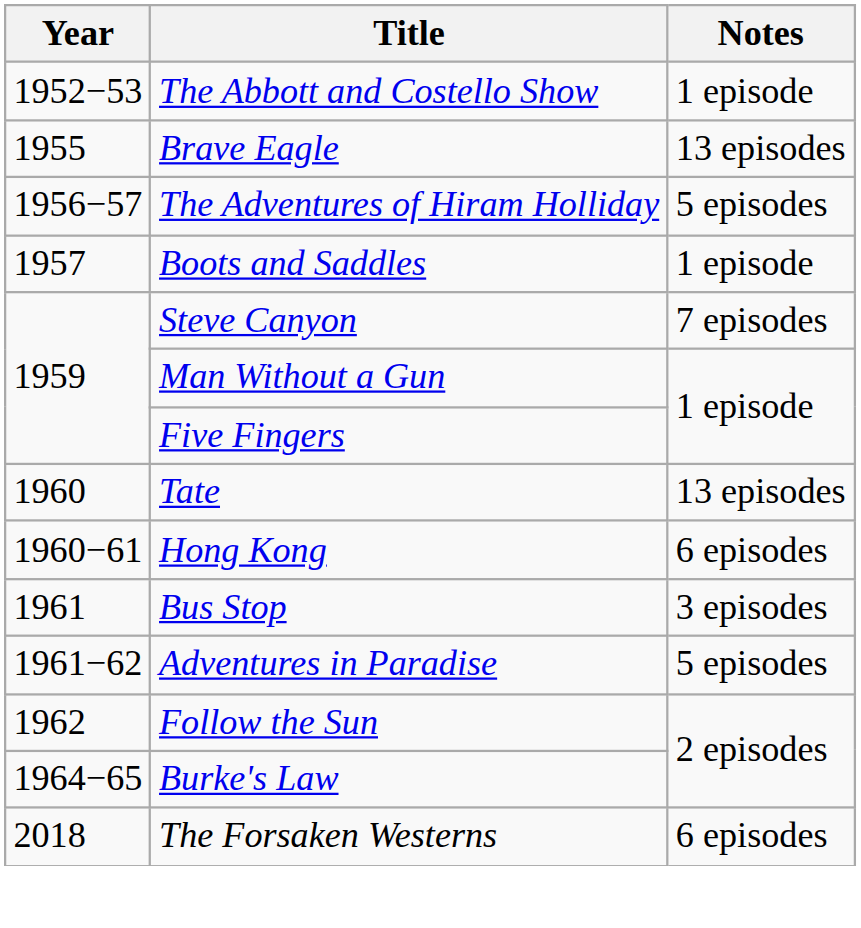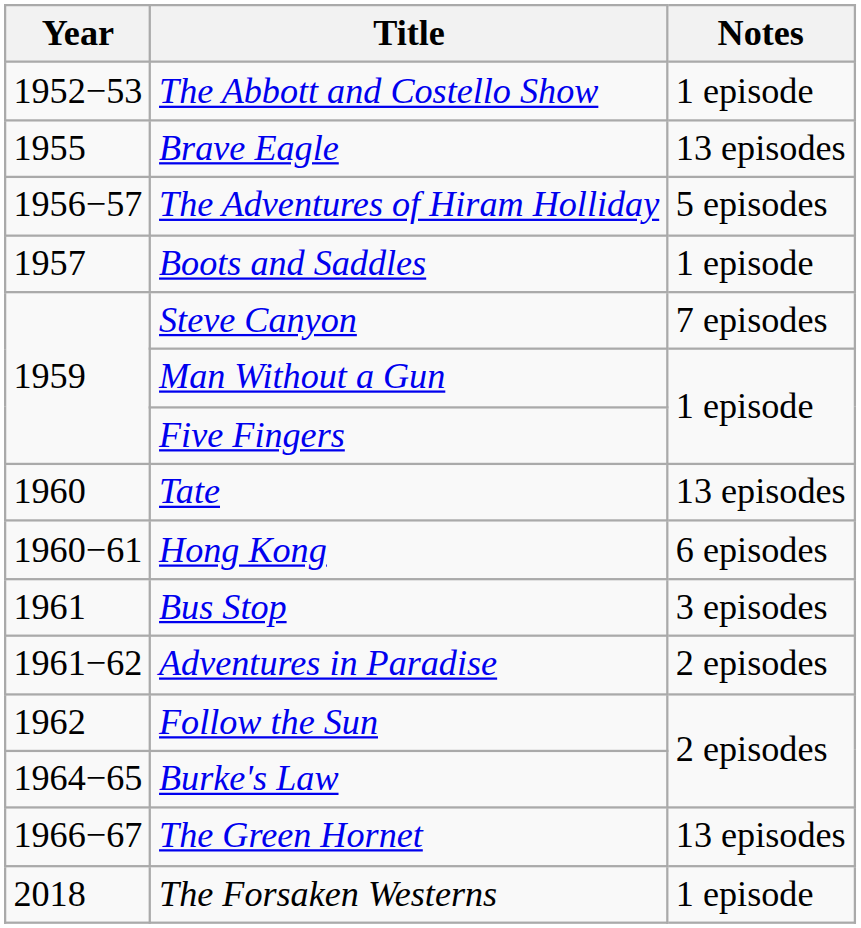 <table class="wikitable">
 <tr>
 <th>Year</th>
 <th>Title</th>
 <th>Notes</th>
 </tr>
 <tr>
 <td>1952−53</td>
 <td><em><a href='#'>The Abbott and Costello Show</a></em></td>
 <td>1 episode</td>
 </tr>
 <tr>
 <td>1955</td>
 <td><em><a href='#'>Brave Eagle</a></em></td>
 <td>13 episodes</td>
 </tr>
 <tr>
 <td>1956−57</td>
 <td><em><a href='#'>The Adventures of Hiram Holliday</a></em></td>
 <td>5 episodes</td>
 </tr>
 <tr>
 <td>1957</td>
 <td><em><a href='#'>Boots and Saddles</a></em></td>
 <td>1 episode</td>
 </tr>
 <tr>
 <td rowspan=3>1959</td>
 <td><em><a href='#'>Steve Canyon</a></em></td>
 <td>7 episodes</td>
 </tr>
 <tr>
 <td><em><a href='#'>Man Without a Gun</a></em></td>
 <td rowspan=2>1 episode</td>
 </tr>
 <tr>
 <td><em><a href='#'>Five Fingers</a></em></td>
 </tr>
 <tr>
 <td>1960</td>
 <td><em><a href='#'>Tate</a></em></td>
 <td>13 episodes</td>
 </tr>
 <tr>
 <td>1960−61</td>
 <td><em><a href='#'>Hong Kong</a></em></td>
 <td>6 episodes</td>
 </tr>
 <tr>
 <td>1961</td>
 <td><em><a href='#'>Bus Stop</a></em></td>
 <td>3 episodes</td>
 </tr>
 <tr>
 <td>1961−62</td>
 <td><em><a href='#'>Adventures in Paradise</a></em></td>
-<td>5 episodes</td>
+<td>2 episodes</td>
 </tr>
 <tr>
 <td>1962</td>
 <td><em><a href='#'>Follow the Sun</a></em></td>
 <td rowspan=2>2 episodes</td>
 </tr>
 <tr>
 <td>1964−65</td>
 <td><em><a href='#'>Burke's Law</a></em></td>
 </tr>
 <tr>
+<td>1966−67</td>
+<td><em><a href='#'>The Green Hornet</a></em></td>
+<td>13 episodes</td>
+</tr>
+<tr>
 <td>2018</td>
 <td><em>The Forsaken Westerns</em></td>
-<td>6 episodes</td>
+<td>1 episode</td>
 </tr>
 </table>
